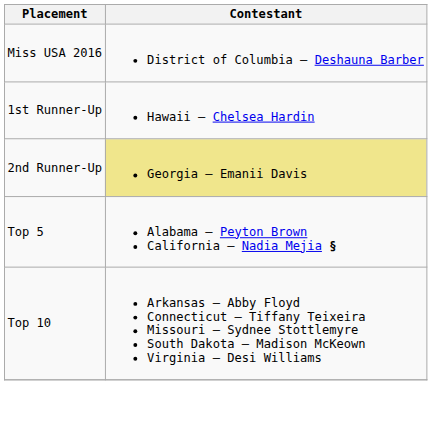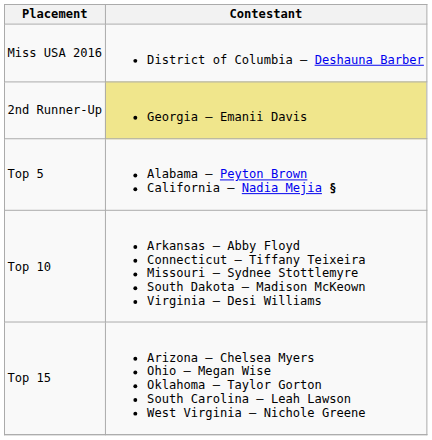 <table class="wikitable sortable" style="font-size: 95%;">
 <tr>
 <th>Placement</th>
 <th>Contestant</th>
 </tr>
 <tr>
 <td>Miss USA 2016</td>
 <td><br><ul><li>District of Columbia – <a href='#'>Deshauna Barber</a></li></ul></td>
-</tr>
-<tr>
-<td>1st Runner-Up</td>
-<td><br><ul><li>Hawaii – <a href='#'>Chelsea Hardin</a></li></ul></td>
 </tr>
 <tr>
 <td>2nd Runner-Up</td>
 <td style="background: khaki;"><br><ul><li>Georgia – Emanii Davis</li></ul></td>
 </tr>
 <tr>
 <td>Top 5</td>
 <td><br><ul><li>Alabama – <a href='#'>Peyton Brown</a></li><li>California – <a href='#'>Nadia Mejia</a> <strong>§</strong></li></ul></td>
 </tr>
 <tr>
 <td>Top 10</td>
 <td><br><ul><li>Arkansas – Abby Floyd</li><li>Connecticut – Tiffany Teixeira</li><li>Missouri – Sydnee Stottlemyre</li><li>South Dakota – Madison McKeown</li><li>Virginia – Desi Williams</li></ul></td>
 </tr>
 <tr>
+<td>Top 15</td>
+<td><br><ul><li>Arizona – Chelsea Myers</li><li>Ohio – Megan Wise</li><li>Oklahoma – Taylor Gorton</li><li>South Carolina – Leah Lawson</li><li>West Virginia – Nichole Greene</li></ul></td>
+</tr>
+<tr>
 </tr>
 </table>
